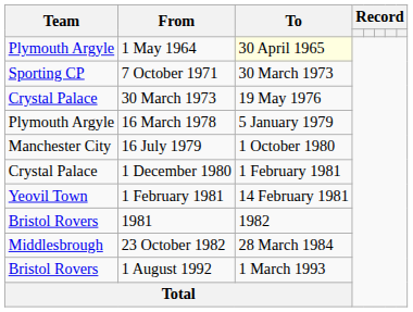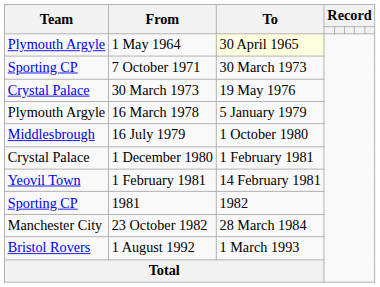 <table class=wikitable style="text-align: center">
 <tr>
 <th rowspan=2>Team</th>
 <th rowspan=2>From</th>
 <th rowspan=2>To</th>
 <th colspan=5>Record</th>
 </tr>
 <tr>
 <th></th>
 <th></th>
 <th></th>
 <th></th>
 <th></th>
 </tr>
 <tr>
 <td align=left><a href='#'>Plymouth Argyle</a></td>
 <td align=left>1 May 1964</td>
 <td align=left style="background: lightyellow;">30 April 1965<br></td>
 </tr>
 <tr>
 <td align=left><a href='#'>Sporting CP</a></td>
 <td align=left>7 October 1971</td>
 <td align=left>30 March 1973<br></td>
 </tr>
 <tr>
 <td align=left><a href='#'>Crystal Palace</a></td>
 <td align=left>30 March 1973</td>
 <td align=left>19 May 1976<br></td>
 </tr>
 <tr>
 <td align=left>Plymouth Argyle</td>
 <td align=left>16 March 1978</td>
 <td align=left>5 January 1979<br></td>
 </tr>
 <tr>
-<td align=left>Manchester City</td>
+<td align=left><a href='#'>Middlesbrough</a></td>
 <td align=left>16 July 1979</td>
 <td align=left>1 October 1980<br></td>
 </tr>
 <tr>
 <td align=left>Crystal Palace</td>
 <td align=left>1 December 1980</td>
 <td align=left>1 February 1981<br></td>
 </tr>
 <tr>
 <td align=left><a href='#'>Yeovil Town</a></td>
 <td align=left>1 February 1981</td>
 <td align=left>14 February 1981<br></td>
 </tr>
 <tr>
-<td align=left><a href='#'>Bristol Rovers</a></td>
+<td align=left><a href='#'>Sporting CP</a></td>
 <td align=left>1981</td>
 <td align=left>1982<br></td>
 </tr>
 <tr>
-<td align=left><a href='#'>Middlesbrough</a></td>
+<td align=left>Manchester City</td>
 <td align=left>23 October 1982</td>
 <td align=left>28 March 1984<br></td>
 </tr>
 <tr>
 <td align=left><a href='#'>Bristol Rovers</a></td>
 <td align=left>1 August 1992</td>
 <td align=left>1 March 1993<br></td>
 </tr>
 <tr>
 <th colspan=3>Total<br></th>
 </tr>
 </table>
